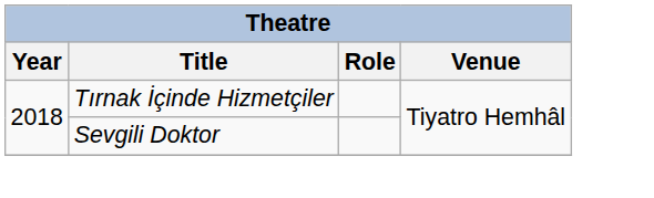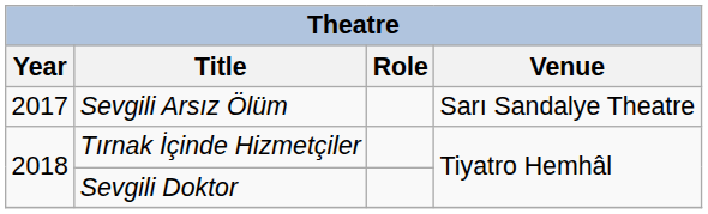 <table class="wikitable">
 <tr>
 <th colspan="4" style="background:LightSteelBlue">Theatre</th>
 </tr>
 <tr>
 <th>Year</th>
 <th>Title</th>
 <th>Role</th>
 <th>Venue</th>
+</tr>
+<tr>
+<td>2017</td>
+<td><em>Sevgili Arsız Ölüm</em></td>
+<td></td>
+<td>Sarı Sandalye Theatre</td>
 </tr>
 <tr>
 <td rowspan="2">2018</td>
 <td><em>Tırnak İçinde Hizmetçiler</em></td>
 <td></td>
 <td rowspan="2">Tiyatro Hemhâl</td>
 </tr>
 <tr>
 <td><em>Sevgili Doktor</em></td>
 <td></td>
 </tr>
 <tr>
 </tr>
 </table>
